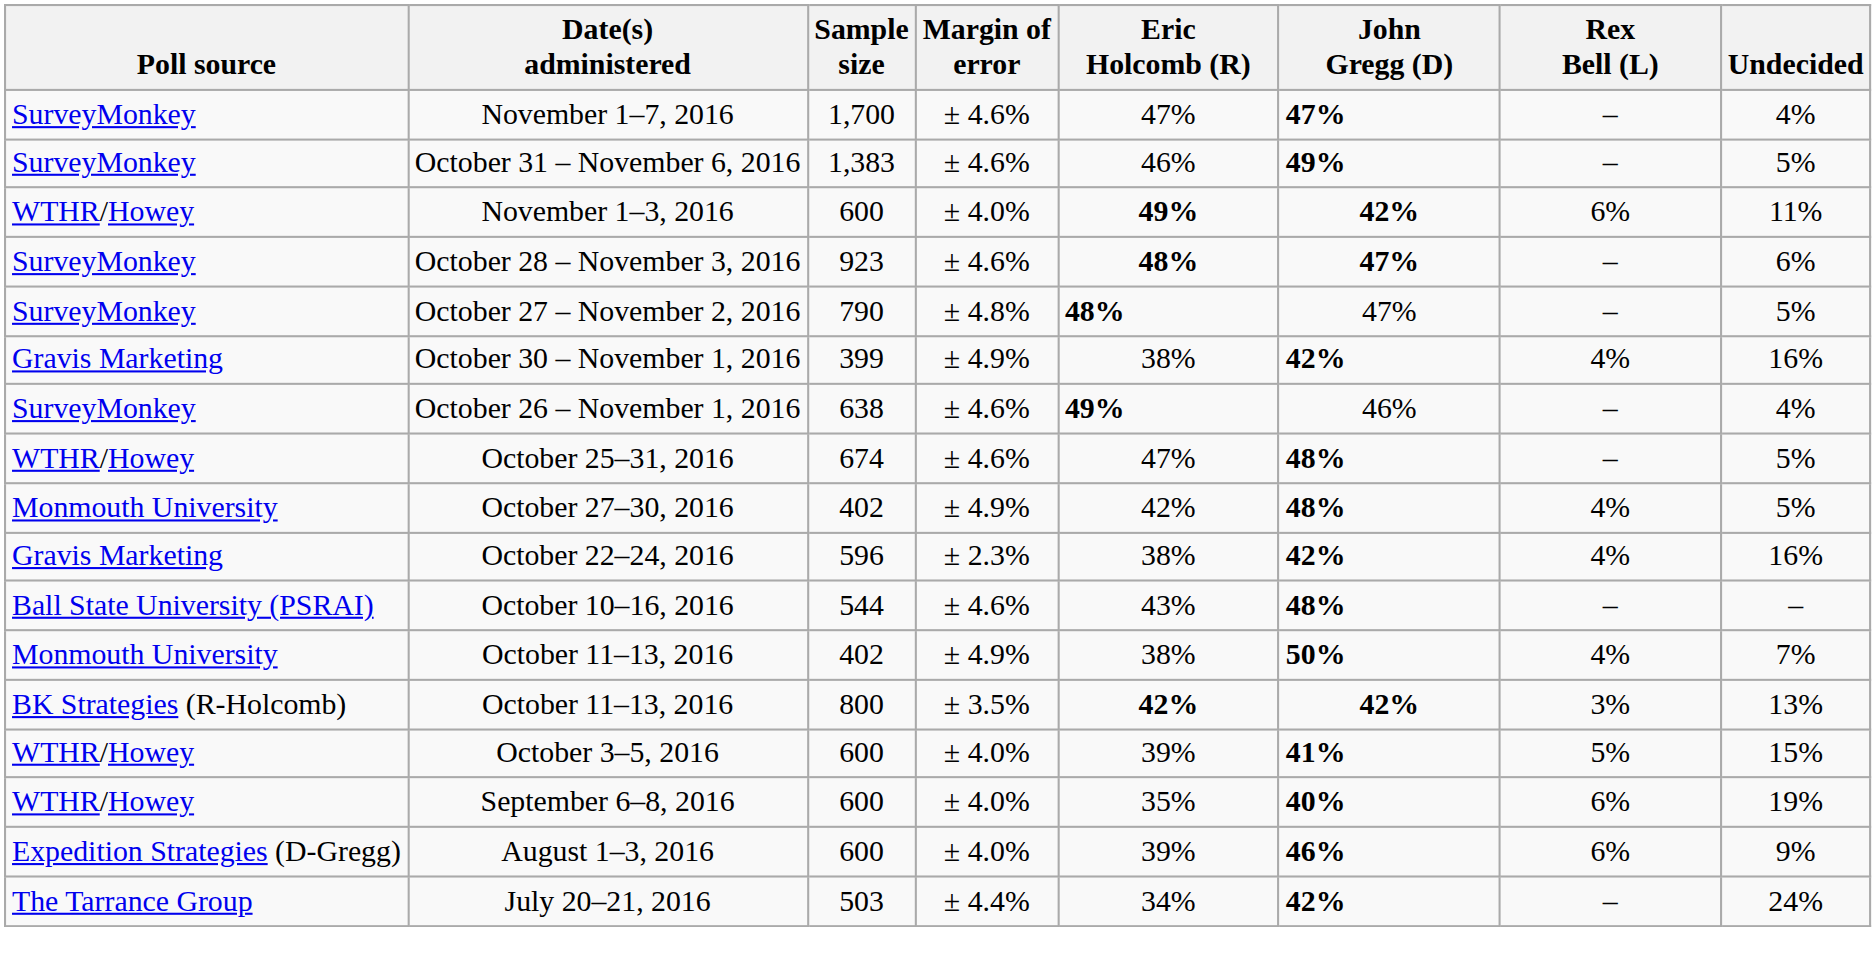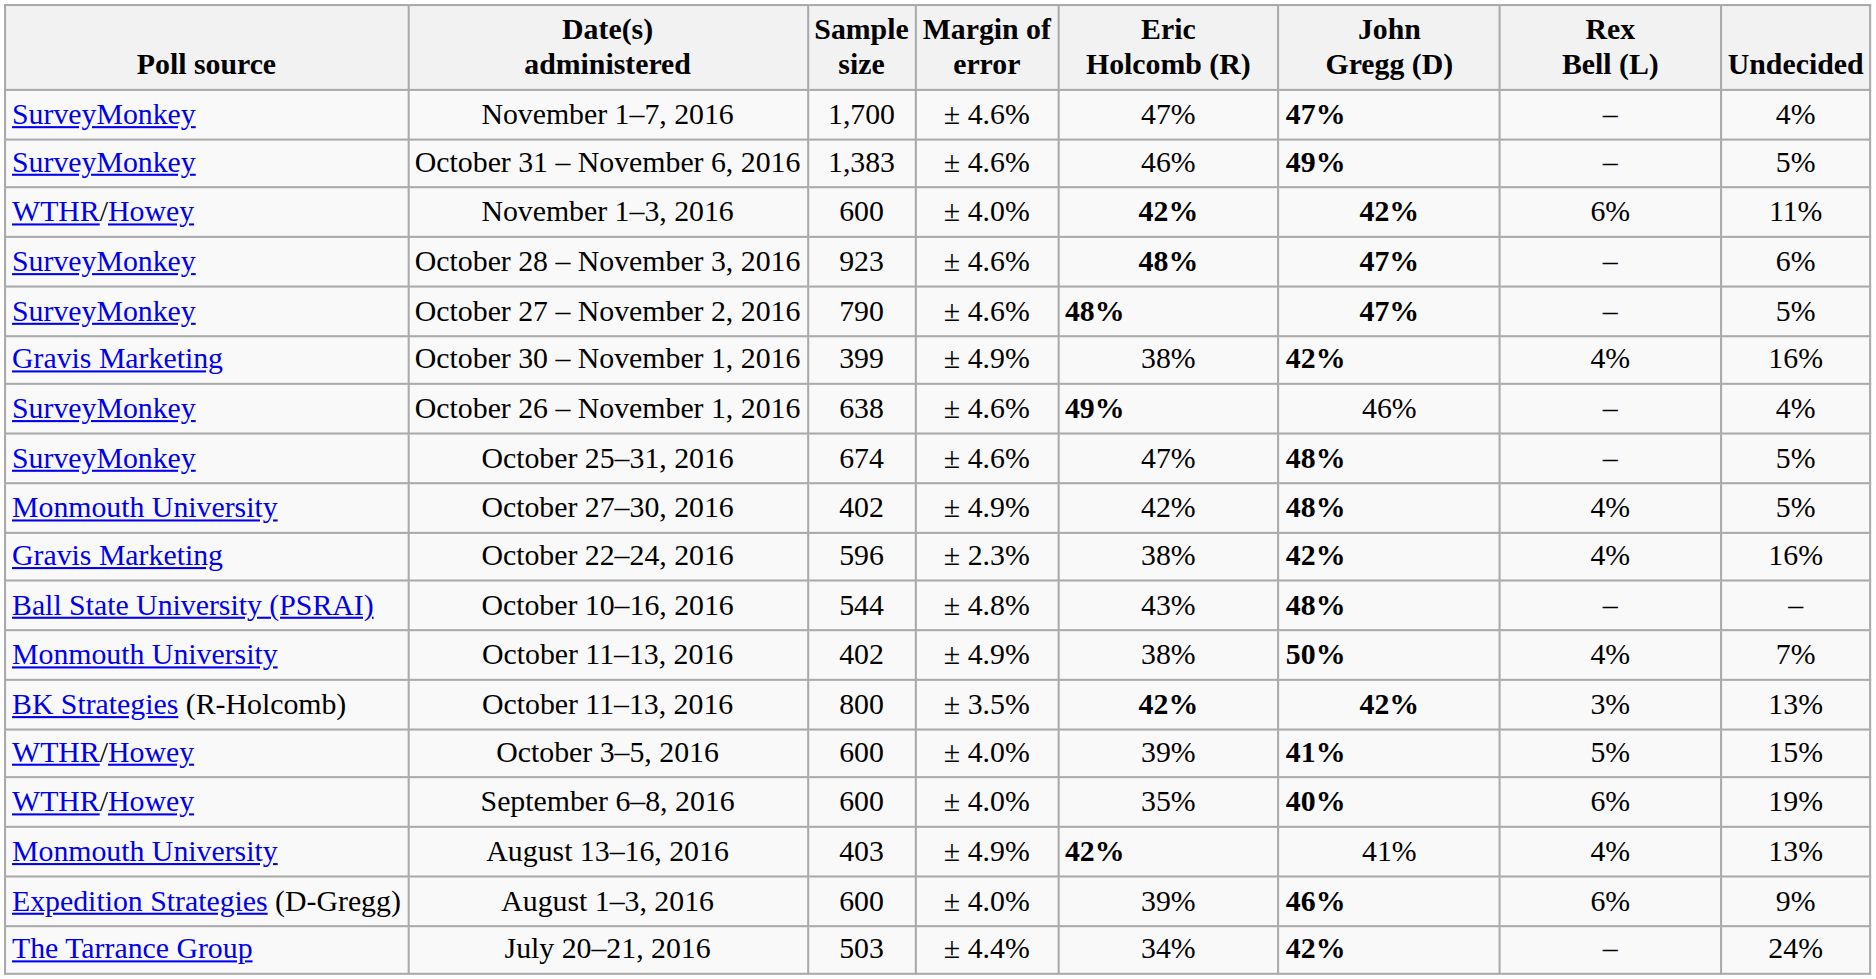 <table class="wikitable" style="font-size:90%;">
 <tr valign= bottom>
 <th>Poll source</th>
 <th>Date(s)<br>administered</th>
 <th>Sample<br>size</th>
 <th>Margin of<br>error</th>
 <th style="width:100px;">Eric<br>Holcomb (R)</th>
 <th style="width:100px;">John<br>Gregg (D)</th>
 <th style="width:100px;">Rex<br>Bell (L)</th>
 <th>Undecided</th>
 </tr>
 <tr>
 <td><a href='#'>SurveyMonkey</a></td>
 <td align=center>November 1–7, 2016</td>
 <td align=center>1,700</td>
 <td align=center>± 4.6%</td>
 <td align=center>47%</td>
 <td><strong>47%</strong></td>
 <td align=center>–</td>
 <td align=center>4%</td>
 </tr>
 <tr>
 <td><a href='#'>SurveyMonkey</a></td>
 <td align=center>October 31 – November 6, 2016</td>
 <td align=center>1,383</td>
 <td align=center>± 4.6%</td>
 <td align=center>46%</td>
 <td><strong>49%</strong></td>
 <td align=center>–</td>
 <td align=center>5%</td>
 </tr>
 <tr>
 <td><a href='#'>WTHR</a>/<a href='#'>Howey</a></td>
 <td align=center>November 1–3, 2016</td>
 <td align=center>600</td>
 <td align=center>± 4.0%</td>
-<td align=center><strong>49%</strong></td>
+<td align=center><strong>42%</strong></td>
 <td align=center><strong>42%</strong></td>
 <td align=center>6%</td>
 <td align=center>11%</td>
 </tr>
 <tr>
 <td><a href='#'>SurveyMonkey</a></td>
 <td align=center>October 28 – November 3, 2016</td>
 <td align=center>923</td>
 <td align=center>± 4.6%</td>
 <td align=center><strong>48%</strong></td>
 <td align=center><strong>47%</strong></td>
 <td align=center>–</td>
 <td align=center>6%</td>
 </tr>
 <tr>
 <td><a href='#'>SurveyMonkey</a></td>
 <td align=center>October 27 – November 2, 2016</td>
 <td align=center>790</td>
-<td align=center>± 4.8%</td>
+<td align=center>± 4.6%</td>
 <td><strong>48%</strong></td>
-<td align=center>47%</td>
+<td align=center><strong>47%</strong></td>
 <td align=center>–</td>
 <td align=center>5%</td>
 </tr>
 <tr>
 <td><a href='#'>Gravis Marketing</a></td>
 <td align=center>October 30 – November 1, 2016</td>
 <td align=center>399</td>
 <td align=center>± 4.9%</td>
 <td align=center>38%</td>
 <td><strong>42%</strong></td>
 <td align=center>4%</td>
 <td align=center>16%</td>
 </tr>
 <tr>
 <td><a href='#'>SurveyMonkey</a></td>
 <td align=center>October 26 – November 1, 2016</td>
 <td align=center>638</td>
 <td align=center>± 4.6%</td>
 <td><strong>49%</strong></td>
 <td align=center>46%</td>
 <td align=center>–</td>
 <td align=center>4%</td>
 </tr>
 <tr>
-<td><a href='#'>WTHR</a>/<a href='#'>Howey</a></td>
+<td><a href='#'>SurveyMonkey</a></td>
 <td align=center>October 25–31, 2016</td>
 <td align=center>674</td>
 <td align=center>± 4.6%</td>
 <td align=center>47%</td>
 <td><strong>48%</strong></td>
 <td align=center>–</td>
 <td align=center>5%</td>
 </tr>
 <tr>
 <td><a href='#'>Monmouth University</a></td>
 <td align=center>October 27–30, 2016</td>
 <td align=center>402</td>
 <td align=center>± 4.9%</td>
 <td align=center>42%</td>
 <td><strong>48%</strong></td>
 <td align=center>4%</td>
 <td align=center>5%</td>
 </tr>
 <tr>
 <td><a href='#'>Gravis Marketing</a></td>
 <td align=center>October 22–24, 2016</td>
 <td align=center>596</td>
 <td align=center>± 2.3%</td>
 <td align=center>38%</td>
 <td><strong>42%</strong></td>
 <td align=center>4%</td>
 <td align=center>16%</td>
 </tr>
 <tr>
 <td><a href='#'>Ball State University (PSRAI)</a></td>
 <td align=center>October 10–16, 2016</td>
 <td align=center>544</td>
-<td align=center>± 4.6%</td>
+<td align=center>± 4.8%</td>
 <td align=center>43%</td>
 <td><strong>48%</strong></td>
 <td align=center>–</td>
 <td align=center>–</td>
 </tr>
 <tr>
 <td><a href='#'>Monmouth University</a></td>
 <td align=center>October 11–13, 2016</td>
 <td align=center>402</td>
 <td align=center>± 4.9%</td>
 <td align=center>38%</td>
 <td><strong>50%</strong></td>
 <td align=center>4%</td>
 <td align=center>7%</td>
 </tr>
 <tr>
 <td><a href='#'>BK Strategies</a> (R-Holcomb)</td>
 <td align=center>October 11–13, 2016</td>
 <td align=center>800</td>
 <td align=center>± 3.5%</td>
 <td align=center><strong>42%</strong></td>
 <td align=center><strong>42%</strong></td>
 <td align=center>3%</td>
 <td align=center>13%</td>
 </tr>
 <tr>
 <td><a href='#'>WTHR</a>/<a href='#'>Howey</a></td>
 <td align=center>October 3–5, 2016</td>
 <td align=center>600</td>
 <td align=center>± 4.0%</td>
 <td align=center>39%</td>
 <td><strong>41%</strong></td>
 <td align=center>5%</td>
 <td align=center>15%</td>
 </tr>
 <tr>
 <td><a href='#'>WTHR</a>/<a href='#'>Howey</a></td>
 <td align=center>September 6–8, 2016</td>
 <td align=center>600</td>
 <td align=center>± 4.0%</td>
 <td align=center>35%</td>
 <td><strong>40%</strong></td>
 <td align=center>6%</td>
 <td align=center>19%</td>
 </tr>
 <tr>
+<td><a href='#'>Monmouth University</a></td>
+<td align=center>August 13–16, 2016</td>
+<td align=center>403</td>
+<td align=center>± 4.9%</td>
+<td><strong>42%</strong></td>
+<td align=center>41%</td>
+<td align=center>4%</td>
+<td align=center>13%</td>
+</tr>
+<tr>
 <td><a href='#'>Expedition Strategies</a> (D-Gregg)</td>
 <td align=center>August 1–3, 2016</td>
 <td align=center>600</td>
 <td align=center>± 4.0%</td>
 <td align=center>39%</td>
 <td><strong>46%</strong></td>
 <td align=center>6%</td>
 <td align=center>9%</td>
 </tr>
 <tr>
 <td><a href='#'>The Tarrance Group</a></td>
 <td align=center>July 20–21, 2016</td>
 <td align=center>503</td>
 <td align=center>± 4.4%</td>
 <td align=center>34%</td>
 <td><strong>42%</strong></td>
 <td align=center>–</td>
 <td align=center>24%</td>
 </tr>
 </table>
